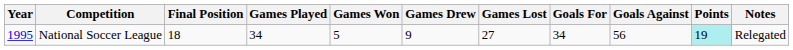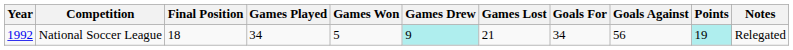 <table class="wikitable">
 <tr>
 <th>Year</th>
 <th>Competition</th>
 <th>Final Position</th>
 <th>Games Played</th>
 <th>Games Won</th>
 <th>Games Drew</th>
 <th>Games Lost</th>
 <th>Goals For</th>
 <th>Goals Against</th>
 <th>Points</th>
 <th>Notes</th>
 </tr>
 <tr>
-<td><a href='#'>1995</a></td>
+<td><a href='#'>1992</a></td>
 <td>National Soccer League</td>
 <td>18</td>
 <td>34</td>
 <td>5</td>
-<td>9</td>
-<td>27</td>
+<td style="background: paleturquoise;">9</td>
+<td>21</td>
 <td>34</td>
 <td>56</td>
 <td style="background: paleturquoise;">19</td>
 <td>Relegated</td>
 </tr>
 </table>
